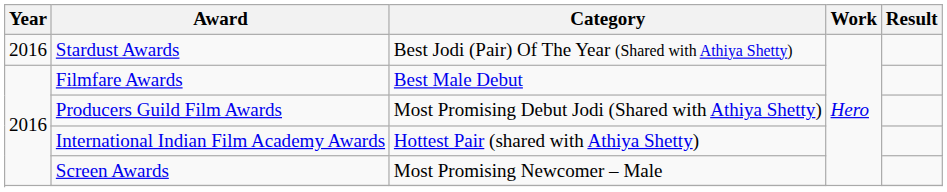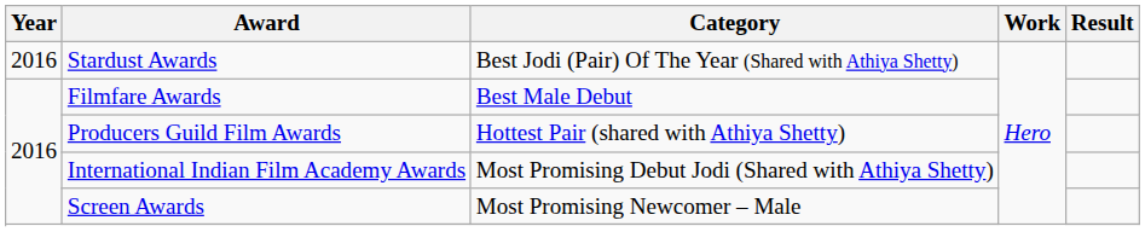 <table class="wikitable sortable">
 <tr>
 <th>Year</th>
 <th>Award</th>
 <th>Category</th>
 <th>Work</th>
 <th>Result</th>
 </tr>
 <tr>
 <td>2016</td>
 <td><a href='#'>Stardust Awards</a></td>
 <td>Best Jodi (Pair) Of The Year <small>(Shared with <a href='#'>Athiya Shetty</a>)</small></td>
 <td Rowspan="6"><em><a href='#'>Hero</a></em></td>
 <td></td>
 </tr>
 <tr>
 <td Rowspan="5">2016</td>
 <td><a href='#'>Filmfare Awards</a></td>
 <td><a href='#'>Best Male Debut</a></td>
 <td></td>
 </tr>
 <tr>
 <td><a href='#'>Producers Guild Film Awards</a></td>
-<td>Most Promising Debut Jodi (Shared with <a href='#'>Athiya Shetty</a>)</td>
+<td><a href='#'>Hottest Pair</a> (shared with <a href='#'>Athiya Shetty</a>)</td>
 <td></td>
 </tr>
 <tr>
 <td><a href='#'>International Indian Film Academy Awards</a></td>
-<td><a href='#'>Hottest Pair</a> (shared with <a href='#'>Athiya Shetty</a>)</td>
+<td>Most Promising Debut Jodi (Shared with <a href='#'>Athiya Shetty</a>)</td>
 <td></td>
 </tr>
 <tr>
 <td><a href='#'>Screen Awards</a></td>
 <td Screen Award for Best Male Debut>Most Promising Newcomer – Male</td>
 <td></td>
 </tr>
 <tr>
 </tr>
 </table>
